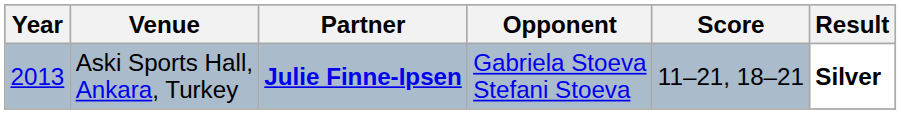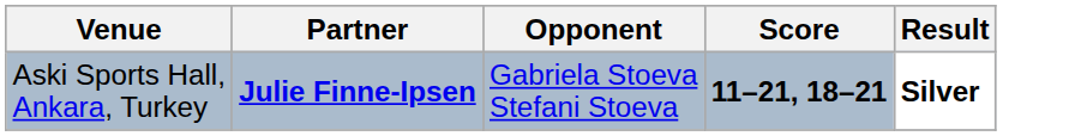 <table class="sortable wikitable" style="font-size: 90%;">
 <tr>
-<th>Year</th>
 <th>Venue</th>
 <th>Partner</th>
 <th>Opponent</th>
 <th>Score</th>
 <th>Result</th>
 </tr>
 <tr style="background:#AABBCC">
-<td align="center"><a href='#'>2013</a></td>
 <td align="left">Aski Sports Hall,<br><a href='#'>Ankara</a>, Turkey</td>
 <td align="left"><strong> <a href='#'>Julie Finne-Ipsen</a></strong></td>
 <td align="left"> <a href='#'>Gabriela Stoeva</a><br> <a href='#'>Stefani Stoeva</a></td>
-<td align="left">11–21, 18–21</td>
+<td align="left"><strong>11–21, 18–21</strong></td>
 <td style="text-align:left; background:white"> <strong>Silver</strong></td>
 </tr>
 </table>
